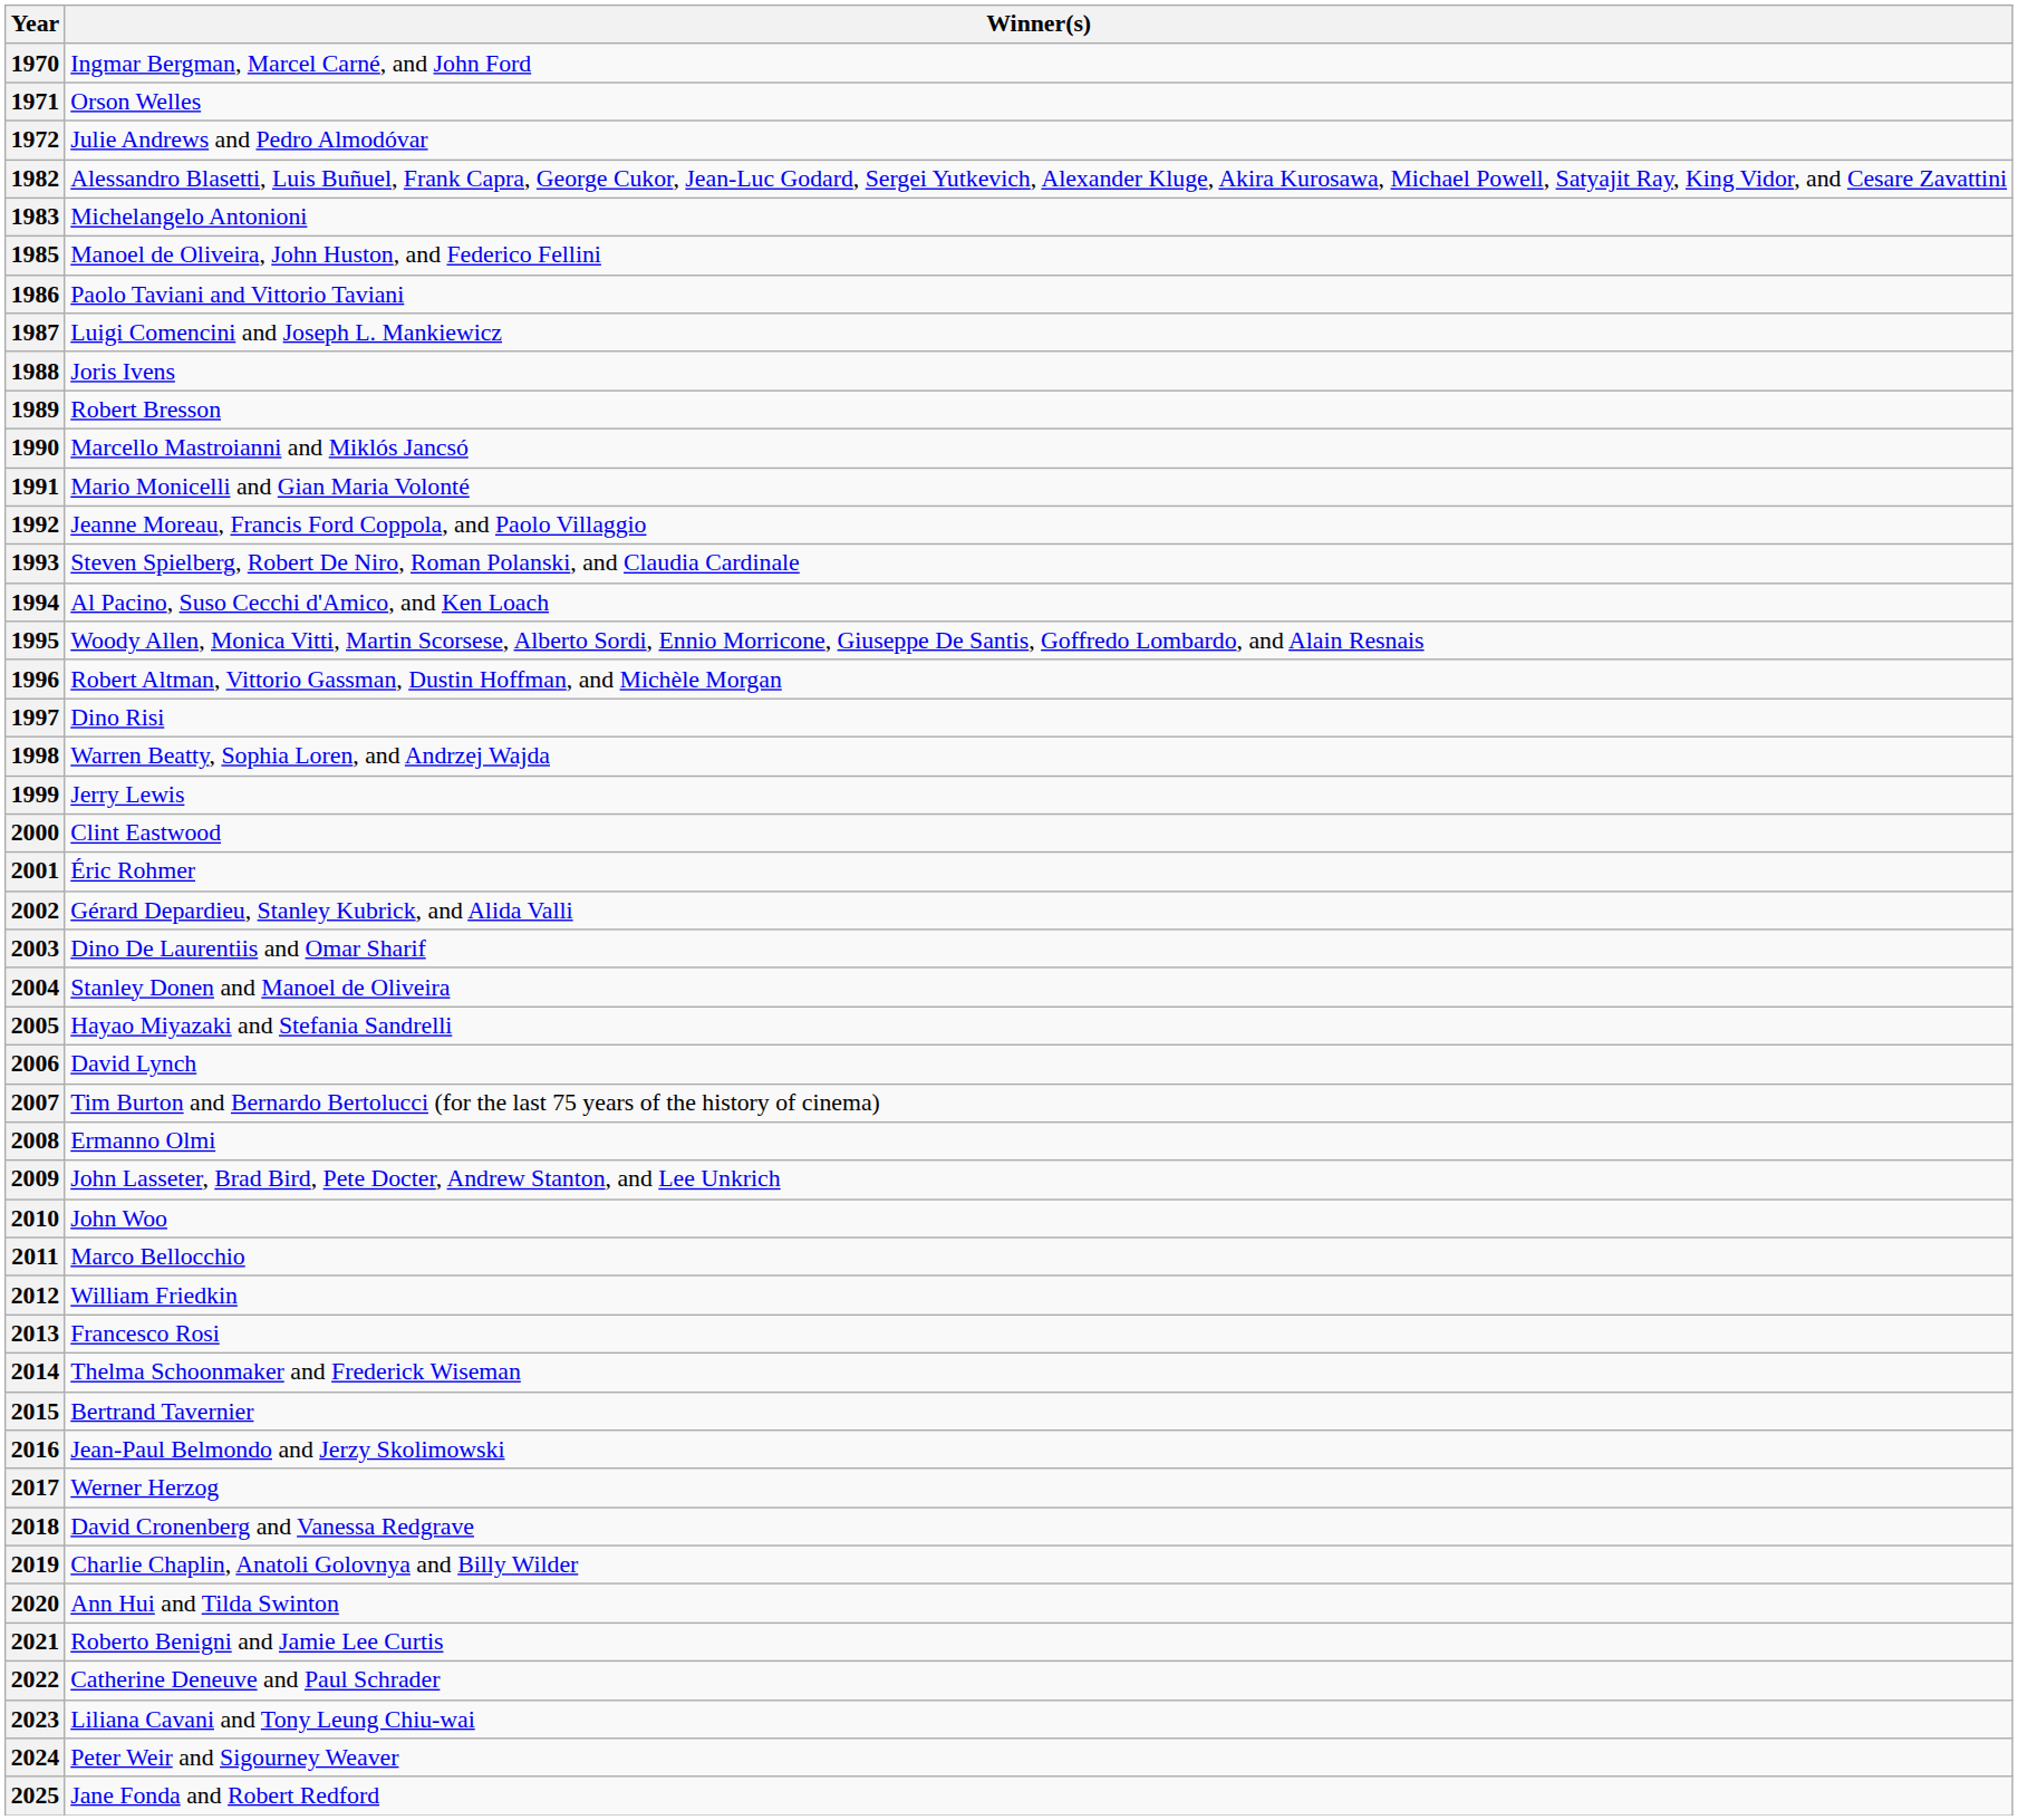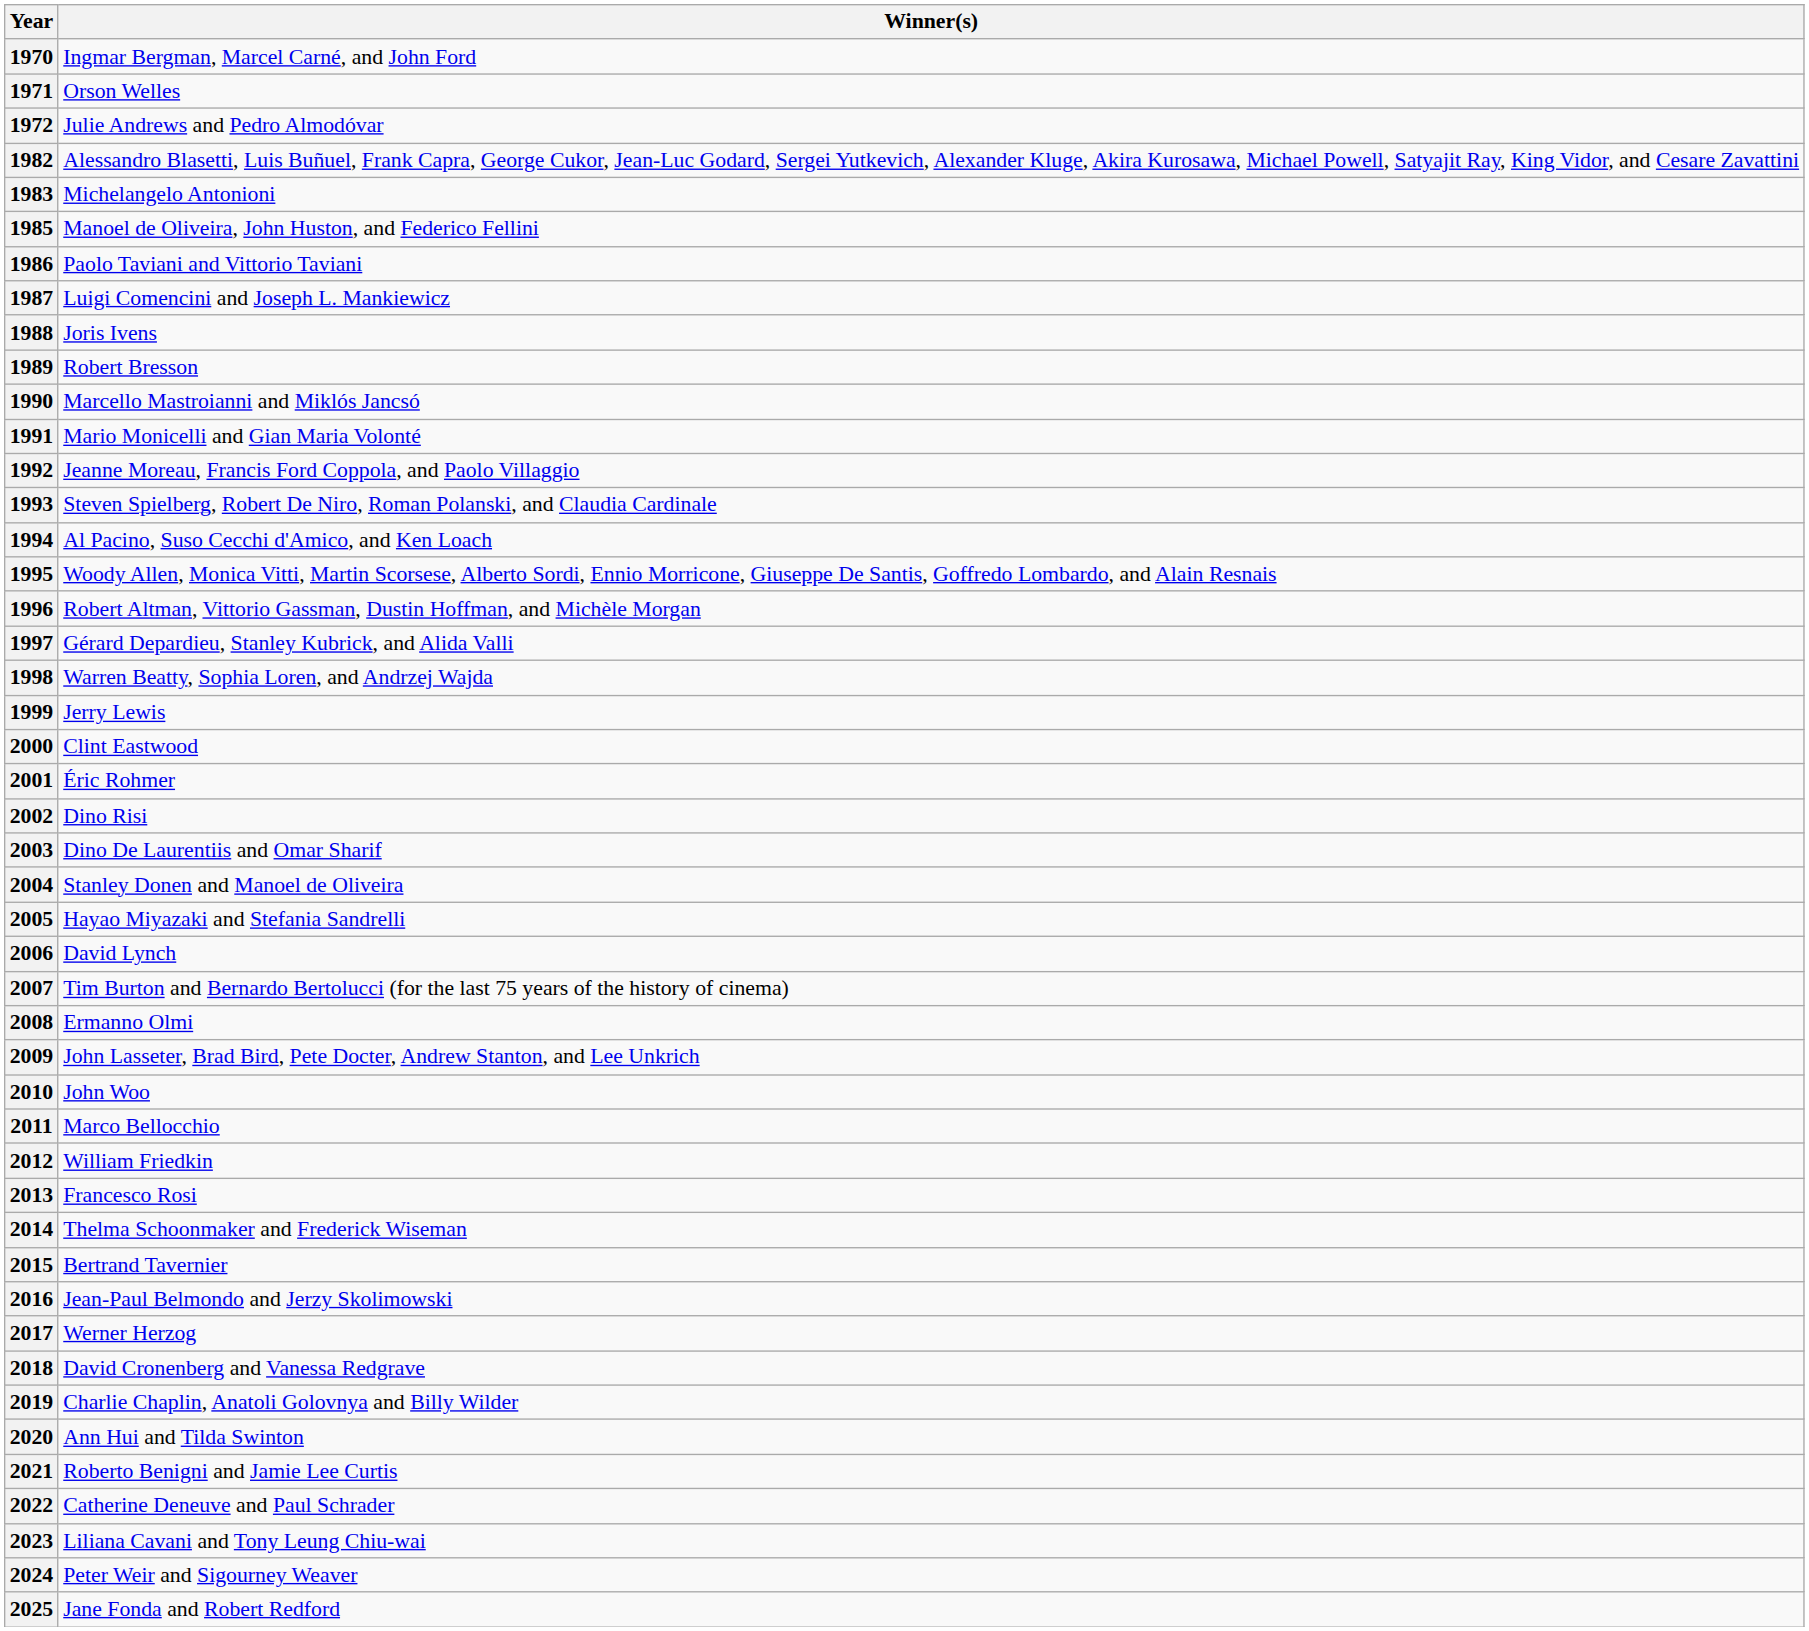 <table class="wikitable">
 <tr>
 <th>Year</th>
 <th>Winner(s)</th>
 </tr>
 <tr>
 <th>1970</th>
 <td><a href='#'>Ingmar Bergman</a>, <a href='#'>Marcel Carné</a>, and <a href='#'>John Ford</a></td>
 </tr>
 <tr>
 <th>1971</th>
 <td><a href='#'>Orson Welles</a></td>
 </tr>
 <tr>
 <th>1972</th>
 <td><a href='#'>Julie Andrews</a> and <a href='#'>Pedro Almodóvar</a></td>
 </tr>
 <tr>
 <th>1982</th>
 <td><a href='#'>Alessandro Blasetti</a>, <a href='#'>Luis Buñuel</a>, <a href='#'>Frank Capra</a>, <a href='#'>George Cukor</a>, <a href='#'>Jean-Luc Godard</a>, <a href='#'>Sergei Yutkevich</a>, <a href='#'>Alexander Kluge</a>, <a href='#'>Akira Kurosawa</a>, <a href='#'>Michael Powell</a>, <a href='#'>Satyajit Ray</a>, <a href='#'>King Vidor</a>, and <a href='#'>Cesare Zavattini</a></td>
 </tr>
 <tr>
 <th>1983</th>
 <td><a href='#'>Michelangelo Antonioni</a></td>
 </tr>
 <tr>
 <th>1985</th>
 <td><a href='#'>Manoel de Oliveira</a>, <a href='#'>John Huston</a>, and <a href='#'>Federico Fellini</a></td>
 </tr>
 <tr>
 <th>1986</th>
 <td><a href='#'>Paolo Taviani and Vittorio Taviani</a></td>
 </tr>
 <tr>
 <th>1987</th>
 <td><a href='#'>Luigi Comencini</a> and <a href='#'>Joseph L. Mankiewicz</a></td>
 </tr>
 <tr>
 <th>1988</th>
 <td><a href='#'>Joris Ivens</a></td>
 </tr>
 <tr>
 <th>1989</th>
 <td><a href='#'>Robert Bresson</a></td>
 </tr>
 <tr>
 <th>1990</th>
 <td><a href='#'>Marcello Mastroianni</a> and <a href='#'>Miklós Jancsó</a></td>
 </tr>
 <tr>
 <th>1991</th>
 <td><a href='#'>Mario Monicelli</a> and <a href='#'>Gian Maria Volonté</a></td>
 </tr>
 <tr>
 <th>1992</th>
 <td><a href='#'>Jeanne Moreau</a>, <a href='#'>Francis Ford Coppola</a>, and <a href='#'>Paolo Villaggio</a></td>
 </tr>
 <tr>
 <th>1993</th>
 <td><a href='#'>Steven Spielberg</a>, <a href='#'>Robert De Niro</a>, <a href='#'>Roman Polanski</a>, and <a href='#'>Claudia Cardinale</a></td>
 </tr>
 <tr>
 <th>1994</th>
 <td><a href='#'>Al Pacino</a>, <a href='#'>Suso Cecchi d'Amico</a>, and <a href='#'>Ken Loach</a></td>
 </tr>
 <tr>
 <th>1995</th>
 <td><a href='#'>Woody Allen</a>, <a href='#'>Monica Vitti</a>, <a href='#'>Martin Scorsese</a>, <a href='#'>Alberto Sordi</a>, <a href='#'>Ennio Morricone</a>, <a href='#'>Giuseppe De Santis</a>, <a href='#'>Goffredo Lombardo</a>, and <a href='#'>Alain Resnais</a></td>
 </tr>
 <tr>
 <th>1996</th>
 <td><a href='#'>Robert Altman</a>, <a href='#'>Vittorio Gassman</a>, <a href='#'>Dustin Hoffman</a>, and <a href='#'>Michèle Morgan</a></td>
 </tr>
 <tr>
 <th>1997</th>
-<td><a href='#'>Dino Risi</a></td>
+<td><a href='#'>Gérard Depardieu</a>, <a href='#'>Stanley Kubrick</a>, and <a href='#'>Alida Valli</a></td>
 </tr>
 <tr>
 <th>1998</th>
 <td><a href='#'>Warren Beatty</a>, <a href='#'>Sophia Loren</a>, and <a href='#'>Andrzej Wajda</a></td>
 </tr>
 <tr>
 <th>1999</th>
 <td><a href='#'>Jerry Lewis</a></td>
 </tr>
 <tr>
 <th>2000</th>
 <td><a href='#'>Clint Eastwood</a></td>
 </tr>
 <tr>
 <th>2001</th>
 <td><a href='#'>Éric Rohmer</a></td>
 </tr>
 <tr>
 <th>2002</th>
-<td><a href='#'>Gérard Depardieu</a>, <a href='#'>Stanley Kubrick</a>, and <a href='#'>Alida Valli</a></td>
+<td><a href='#'>Dino Risi</a></td>
 </tr>
 <tr>
 <th>2003</th>
 <td><a href='#'>Dino De Laurentiis</a> and <a href='#'>Omar Sharif</a></td>
 </tr>
 <tr>
 <th>2004</th>
 <td><a href='#'>Stanley Donen</a> and <a href='#'>Manoel de Oliveira</a></td>
 </tr>
 <tr>
 <th>2005</th>
 <td><a href='#'>Hayao Miyazaki</a> and <a href='#'>Stefania Sandrelli</a></td>
 </tr>
 <tr>
 <th>2006</th>
 <td><a href='#'>David Lynch</a></td>
 </tr>
 <tr>
 <th>2007</th>
 <td><a href='#'>Tim Burton</a> and <a href='#'>Bernardo Bertolucci</a> (for the last 75 years of the history of cinema)</td>
 </tr>
 <tr>
 <th>2008</th>
 <td><a href='#'>Ermanno Olmi</a></td>
 </tr>
 <tr>
 <th>2009</th>
 <td><a href='#'>John Lasseter</a>, <a href='#'>Brad Bird</a>, <a href='#'>Pete Docter</a>, <a href='#'>Andrew Stanton</a>, and <a href='#'>Lee Unkrich</a></td>
 </tr>
 <tr>
 <th>2010</th>
 <td><a href='#'>John Woo</a></td>
 </tr>
 <tr>
 <th>2011</th>
 <td><a href='#'>Marco Bellocchio</a></td>
 </tr>
 <tr>
 <th>2012</th>
 <td><a href='#'>William Friedkin</a></td>
 </tr>
 <tr>
 <th>2013</th>
 <td><a href='#'>Francesco Rosi</a></td>
 </tr>
 <tr>
 <th>2014</th>
 <td><a href='#'>Thelma Schoonmaker</a> and <a href='#'>Frederick Wiseman</a></td>
 </tr>
 <tr>
 <th>2015</th>
 <td><a href='#'>Bertrand Tavernier</a></td>
 </tr>
 <tr>
 <th>2016</th>
 <td><a href='#'>Jean-Paul Belmondo</a> and <a href='#'>Jerzy Skolimowski</a></td>
 </tr>
 <tr>
 <th>2017</th>
 <td><a href='#'>Werner Herzog</a></td>
 </tr>
 <tr>
 <th>2018</th>
 <td><a href='#'>David Cronenberg</a> and <a href='#'>Vanessa Redgrave</a></td>
 </tr>
 <tr>
 <th>2019</th>
 <td><a href='#'>Charlie Chaplin</a>, <a href='#'>Anatoli Golovnya</a> and <a href='#'>Billy Wilder</a></td>
 </tr>
 <tr>
 <th>2020</th>
 <td><a href='#'>Ann Hui</a> and <a href='#'>Tilda Swinton</a></td>
 </tr>
 <tr>
 <th>2021</th>
 <td><a href='#'>Roberto Benigni</a> and <a href='#'>Jamie Lee Curtis</a></td>
 </tr>
 <tr>
 <th>2022</th>
 <td><a href='#'>Catherine Deneuve</a> and <a href='#'>Paul Schrader</a></td>
 </tr>
 <tr>
 <th>2023</th>
 <td><a href='#'>Liliana Cavani</a> and <a href='#'>Tony Leung Chiu-wai</a></td>
 </tr>
 <tr>
 <th>2024</th>
 <td><a href='#'>Peter Weir</a> and <a href='#'>Sigourney Weaver</a></td>
 </tr>
 <tr>
 <th>2025</th>
 <td><a href='#'>Jane Fonda</a> and <a href='#'>Robert Redford</a></td>
 </tr>
 </table>
